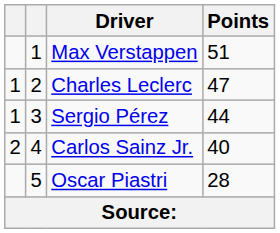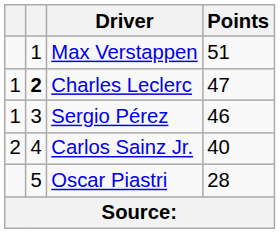 <table class="wikitable" style="font-size: 85%;">
 <tr>
 <th scope="col"></th>
 <th scope="col"></th>
 <th scope="col">Driver</th>
 <th scope="col">Points</th>
 </tr>
 <tr>
 <td align="left"></td>
 <td align="center">1</td>
 <td> <a href='#'>Max Verstappen</a></td>
 <td align="left">51</td>
 </tr>
 <tr>
 <td align="left"> 1</td>
-<td align="center">2</td>
+<td align="center"><strong>2</strong></td>
 <td> <a href='#'>Charles Leclerc</a></td>
 <td align="left">47</td>
 </tr>
 <tr>
 <td align="left"> 1</td>
 <td align="center">3</td>
 <td> <a href='#'>Sergio Pérez</a></td>
-<td align="left">44</td>
+<td align="left">46</td>
 </tr>
 <tr>
 <td align="left"> 2</td>
 <td align="center">4</td>
 <td> <a href='#'>Carlos Sainz Jr.</a></td>
 <td align="left">40</td>
 </tr>
 <tr>
 <td align="left"></td>
 <td align="center">5</td>
 <td> <a href='#'>Oscar Piastri</a></td>
 <td align="left">28</td>
 </tr>
 <tr>
 <th colspan=4>Source:</th>
 </tr>
 </table>
